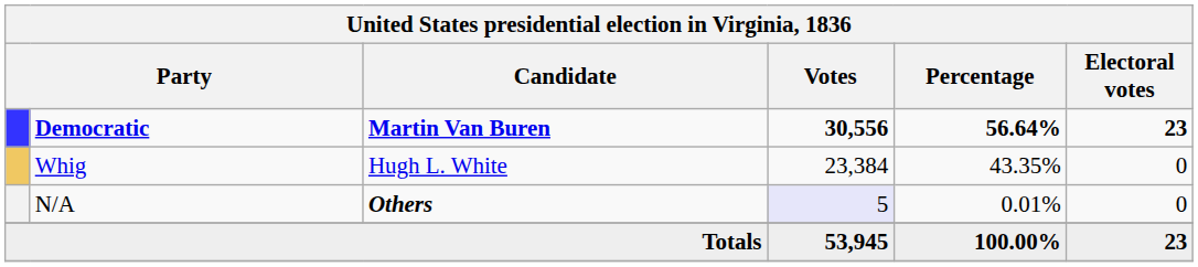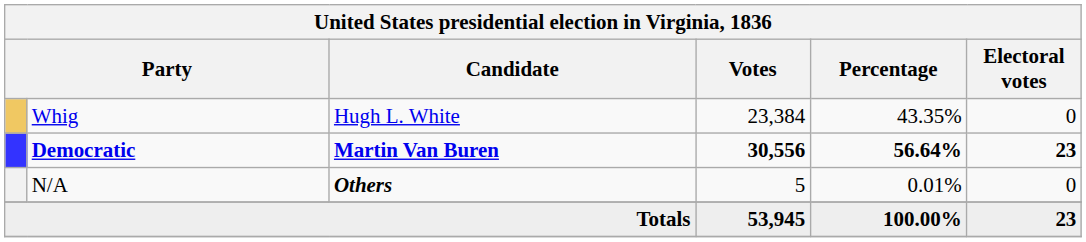 <table class="wikitable" style="font-size: 95%;">
 <tr>
 <th colspan="6">United States presidential election in Virginia, 1836</th>
 </tr>
 <tr>
 <th colspan="2" style="width: 15em">Party</th>
 <th style="width: 17em">Candidate</th>
 <th style="width: 5em">Votes</th>
 <th style="width: 7em">Percentage</th>
 <th style="width: 5em">Electoral votes</th>
 </tr>
 <tr>
+<th style="background-color:#F0C862; width: 3px"></th>
+<td style="width: 130px"><a href='#'>Whig</a></td>
+<td><a href='#'>Hugh L. White</a></td>
+<td align="right">23,384</td>
+<td align="right">43.35%</td>
+<td align="right">0</td>
+</tr>
+<tr>
 <th style="background-color:#3333FF; width: 3px"></th>
 <td style="width: 130px"><strong><a href='#'>Democratic</a></strong></td>
 <td><strong><a href='#'>Martin Van Buren</a></strong></td>
 <td align="right"><strong>30,556</strong></td>
 <td align="right"><strong>56.64%</strong></td>
 <td align="right"><strong>23</strong></td>
 </tr>
 <tr>
-<th style="background-color:#F0C862; width: 3px"></th>
-<td style="width: 130px"><a href='#'>Whig</a></td>
-<td><a href='#'>Hugh L. White</a></td>
-<td align="right">23,384</td>
-<td align="right">43.35%</td>
-<td align="right">0</td>
-</tr>
-<tr>
 <th style="background-color:#DDDDD; width: 3px"></th>
 <td style="width: 130px">N/A</td>
 <td><strong><em>Others</em></strong></td>
-<td align="right" style="background: lavender;">5</td>
+<td align="right">5</td>
 <td align="right">0.01%</td>
 <td align="right">0</td>
 </tr>
 <tr>
 </tr>
 <tr bgcolor="#EEEEEE">
 <td colspan="3" align="right"><strong>Totals</strong></td>
 <td align="right"><strong>53,945</strong></td>
 <td align="right"><strong>100.00%</strong></td>
 <td align="right"><strong>23</strong></td>
 </tr>
 <tr>
 </tr>
 </table>
